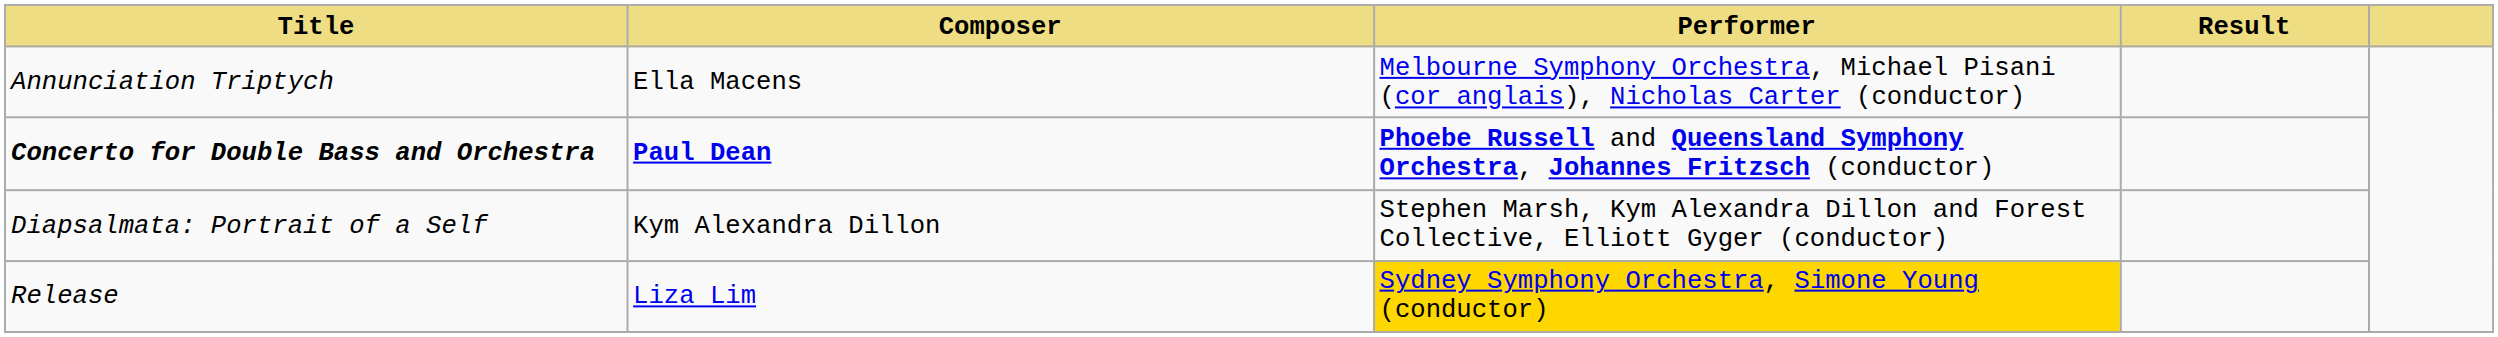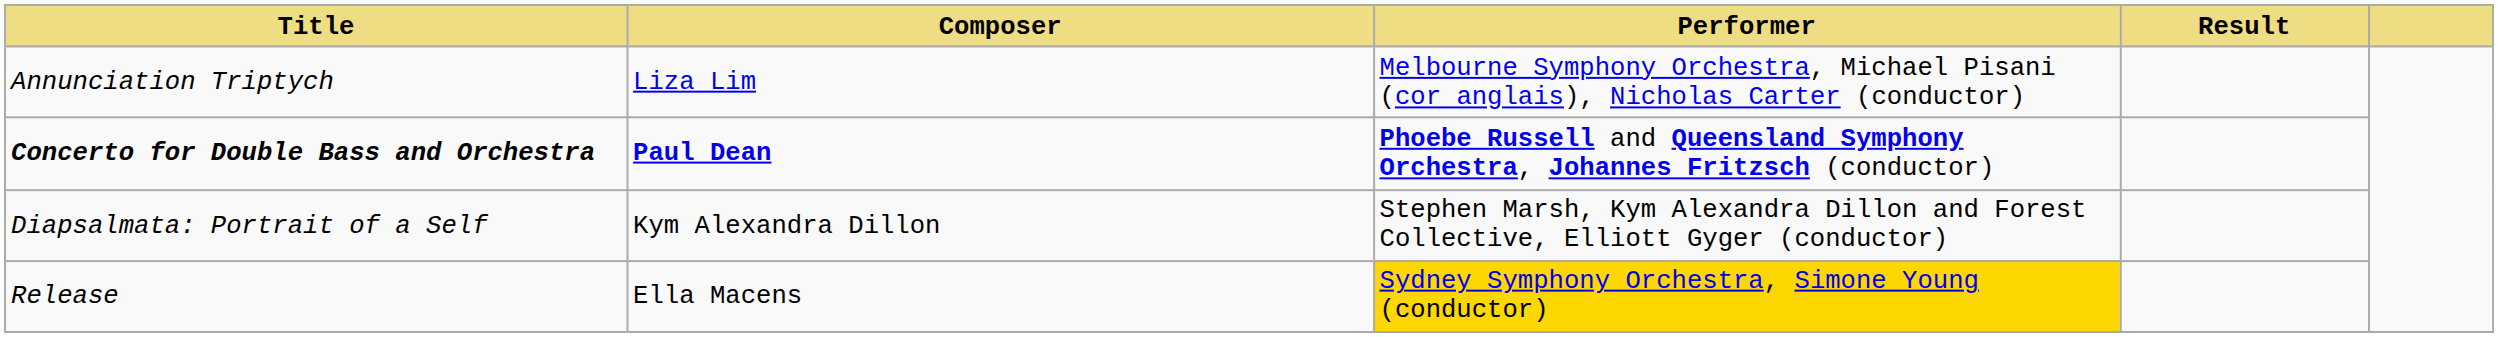 <table class="wikitable" width=100%>
 <tr>
 <th style="width:25%;background:#EEDD82;">Title</th>
 <th style="width:30%;background:#EEDD82;">Composer</th>
 <th style="width:30%;background:#EEDD82;">Performer</th>
 <th style="width:10%;background:#EEDD82;">Result</th>
 <th style="width:5%;background:#EEDD82;"></th>
 </tr>
 <tr>
 <td><em>Annunciation Triptych</em></td>
-<td>Ella Macens</td>
+<td><a href='#'>Liza Lim</a></td>
 <td><a href='#'>Melbourne Symphony Orchestra</a>, Michael Pisani (<a href='#'>cor anglais</a>), <a href='#'>Nicholas Carter</a> (conductor)</td>
 <td></td>
 <td rowspan="4"></td>
 </tr>
 <tr>
 <td><strong><em>Concerto for Double Bass and Orchestra</em></strong></td>
 <td><strong><a href='#'>Paul Dean</a></strong></td>
 <td><strong><a href='#'>Phoebe Russell</a></strong> and <strong><a href='#'>Queensland Symphony Orchestra</a></strong>, <strong><a href='#'>Johannes Fritzsch</a></strong> (conductor)</td>
 <td></td>
 </tr>
 <tr>
 <td><em>Diapsalmata: Portrait of a Self</em></td>
 <td>Kym Alexandra Dillon</td>
 <td>Stephen Marsh, Kym Alexandra Dillon and Forest Collective, Elliott Gyger (conductor)</td>
 <td></td>
 </tr>
 <tr>
 <td><em>Release</em></td>
-<td><a href='#'>Liza Lim</a></td>
+<td>Ella Macens</td>
 <td style="background: gold;"><a href='#'>Sydney Symphony Orchestra</a>, <a href='#'>Simone Young</a> (conductor)</td>
 <td></td>
 </tr>
 <tr>
 </tr>
 </table>
